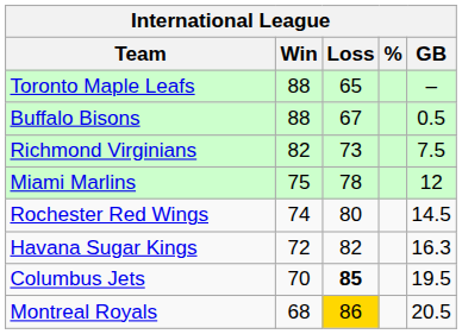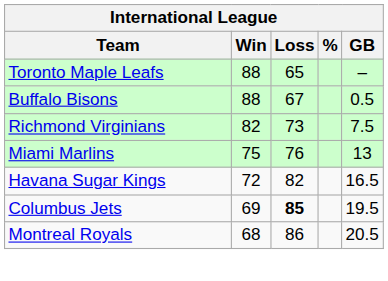 <table class="wikitable">
 <tr>
 <th colspan="5">International League</th>
 </tr>
 <tr>
 <th width="60%">Team</th>
 <th>Win</th>
 <th>Loss</th>
 <th>%</th>
 <th>GB</th>
 </tr>
 <tr align=center bgcolor=ccffcc>
 <td align=left><a href='#'>Toronto Maple Leafs</a></td>
 <td>88</td>
 <td>65</td>
 <td></td>
 <td>–</td>
 </tr>
 <tr align=center bgcolor=ccffcc>
 <td align=left><a href='#'>Buffalo Bisons</a></td>
 <td>88</td>
 <td>67</td>
 <td></td>
 <td>0.5</td>
 </tr>
 <tr align=center bgcolor=ccffcc>
 <td align=left><a href='#'>Richmond Virginians</a></td>
 <td>82</td>
 <td>73</td>
 <td></td>
 <td>7.5</td>
 </tr>
 <tr align=center bgcolor=ccffcc>
 <td align=left><a href='#'>Miami Marlins</a></td>
 <td>75</td>
-<td>78</td>
+<td>76</td>
 <td></td>
-<td>12</td>
-</tr>
-<tr align=center>
-<td align=left><a href='#'>Rochester Red Wings</a></td>
-<td>74</td>
-<td>80</td>
-<td></td>
-<td>14.5</td>
+<td>13</td>
 </tr>
 <tr align=center>
 <td align=left><a href='#'>Havana Sugar Kings</a></td>
 <td>72</td>
 <td>82</td>
 <td></td>
-<td>16.3</td>
+<td>16.5</td>
 </tr>
 <tr align=center>
 <td align=left><a href='#'>Columbus Jets</a></td>
-<td>70</td>
+<td>69</td>
 <td><strong>85</strong></td>
 <td></td>
 <td>19.5</td>
 </tr>
 <tr align=center>
 <td align=left><a href='#'>Montreal Royals</a></td>
 <td>68</td>
-<td style="background: gold;">86</td>
+<td>86</td>
 <td></td>
 <td>20.5</td>
 </tr>
 </table>
